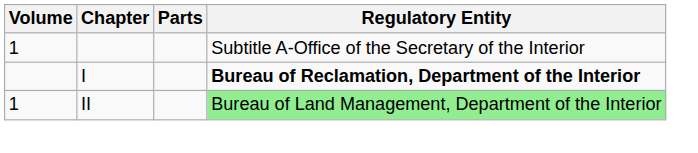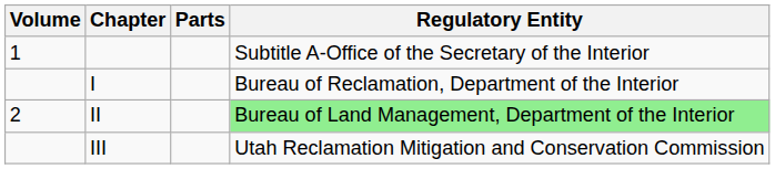 <table class="wikitable">
 <tr>
 <th>Volume</th>
 <th>Chapter</th>
 <th>Parts</th>
 <th>Regulatory Entity</th>
 </tr>
 <tr>
 <td>1</td>
 <td></td>
 <td></td>
 <td>Subtitle A-Office of the Secretary of the Interior</td>
 </tr>
 <tr>
 <td></td>
 <td>I</td>
 <td></td>
-<td><strong>Bureau of Reclamation, Department of the Interior</strong></td>
+<td>Bureau of Reclamation, Department of the Interior</td>
 </tr>
 <tr>
-<td>1</td>
+<td>2</td>
 <td>II</td>
 <td></td>
 <td style="background: lightgreen;">Bureau of Land Management, Department of the Interior</td>
 </tr>
+<tr>
+<td></td>
+<td>III</td>
+<td></td>
+<td>Utah Reclamation Mitigation and Conservation Commission</td>
+</tr>
 </table>
